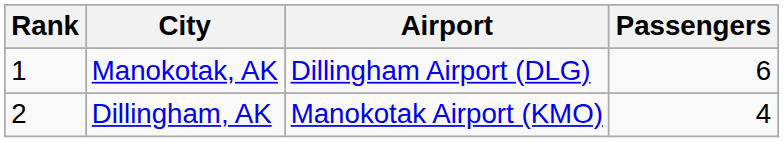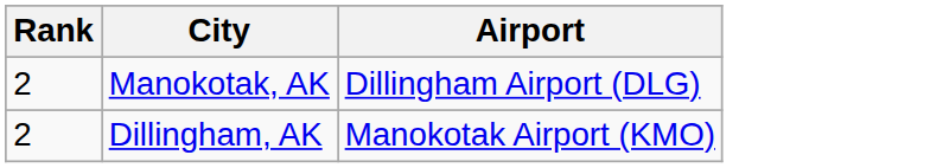 <table class="wikitable">
 <tr>
 <th>Rank</th>
 <th>City</th>
 <th>Airport</th>
-<th>Passengers</th>
 </tr>
 <tr>
-<td>1</td>
+<td>2</td>
 <td><a href='#'>Manokotak, AK</a></td>
 <td><a href='#'>Dillingham Airport (DLG)</a></td>
-<td align="right">6</td>
 </tr>
 <tr>
 <td>2</td>
 <td><a href='#'>Dillingham, AK</a></td>
 <td><a href='#'>Manokotak Airport (KMO)</a></td>
-<td align="right">4</td>
 </tr>
 </table>
